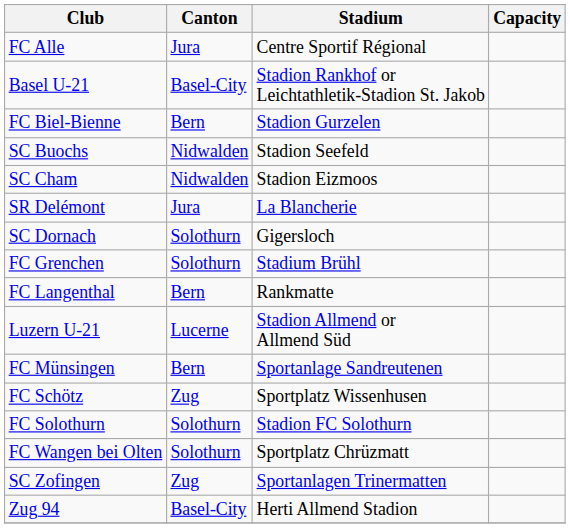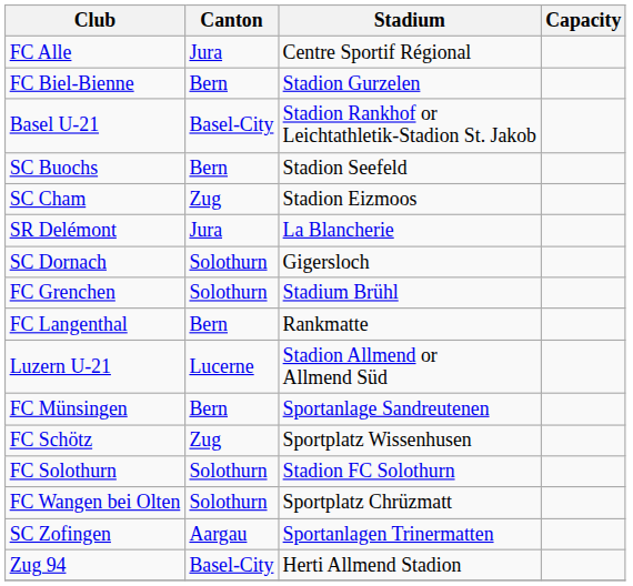 <table class="wikitable">
 <tr>
 <th>Club</th>
 <th>Canton</th>
 <th>Stadium</th>
 <th>Capacity</th>
 </tr>
 <tr>
 <td><a href='#'>FC Alle</a></td>
 <td><a href='#'>Jura</a></td>
 <td>Centre Sportif Régional</td>
 <td></td>
 </tr>
 <tr>
+<td><a href='#'>FC Biel-Bienne</a></td>
+<td><a href='#'>Bern</a></td>
+<td><a href='#'>Stadion Gurzelen</a></td>
+<td></td>
+</tr>
+<tr>
 <td><a href='#'>Basel U-21</a></td>
 <td><a href='#'>Basel-City</a></td>
 <td><a href='#'>Stadion Rankhof</a> or<br>Leichtathletik-Stadion St. Jakob</td>
 <td><br></td>
 </tr>
 <tr>
-<td><a href='#'>FC Biel-Bienne</a></td>
+<td><a href='#'>SC Buochs</a></td>
 <td><a href='#'>Bern</a></td>
-<td><a href='#'>Stadion Gurzelen</a></td>
-<td></td>
-</tr>
-<tr>
-<td><a href='#'>SC Buochs</a></td>
-<td><a href='#'>Nidwalden</a></td>
 <td>Stadion Seefeld</td>
 <td></td>
 </tr>
 <tr>
 <td><a href='#'>SC Cham</a></td>
-<td><a href='#'>Nidwalden</a></td>
+<td><a href='#'>Zug</a></td>
 <td>Stadion Eizmoos</td>
 <td></td>
 </tr>
 <tr>
 <td><a href='#'>SR Delémont</a></td>
 <td><a href='#'>Jura</a></td>
 <td><a href='#'>La Blancherie</a></td>
 <td></td>
 </tr>
 <tr>
 <td><a href='#'>SC Dornach</a></td>
 <td><a href='#'>Solothurn</a></td>
 <td>Gigersloch</td>
 <td></td>
 </tr>
 <tr>
 <td><a href='#'>FC Grenchen</a></td>
 <td><a href='#'>Solothurn</a></td>
 <td><a href='#'>Stadium Brühl</a></td>
 <td></td>
 </tr>
 <tr>
 <td><a href='#'>FC Langenthal</a></td>
 <td><a href='#'>Bern</a></td>
 <td>Rankmatte</td>
 <td></td>
 </tr>
 <tr>
 <td><a href='#'>Luzern U-21</a></td>
 <td><a href='#'>Lucerne</a></td>
 <td><a href='#'>Stadion Allmend</a> or<br>Allmend Süd</td>
 <td><br></td>
 </tr>
 <tr>
 <td><a href='#'>FC Münsingen</a></td>
 <td><a href='#'>Bern</a></td>
 <td><a href='#'>Sportanlage Sandreutenen</a></td>
 <td></td>
 </tr>
 <tr>
 <td><a href='#'>FC Schötz</a></td>
 <td><a href='#'>Zug</a></td>
 <td>Sportplatz Wissenhusen</td>
 <td></td>
 </tr>
 <tr>
 <td><a href='#'>FC Solothurn</a></td>
 <td><a href='#'>Solothurn</a></td>
 <td><a href='#'>Stadion FC Solothurn</a></td>
 <td></td>
 </tr>
 <tr>
 <td><a href='#'>FC Wangen bei Olten</a></td>
 <td><a href='#'>Solothurn</a></td>
 <td>Sportplatz Chrüzmatt</td>
 <td></td>
 </tr>
 <tr>
 <td><a href='#'>SC Zofingen</a></td>
-<td><a href='#'>Zug</a></td>
+<td><a href='#'>Aargau</a></td>
 <td><a href='#'>Sportanlagen Trinermatten</a></td>
 <td></td>
 </tr>
 <tr>
 <td><a href='#'>Zug 94</a></td>
 <td><a href='#'>Basel-City</a></td>
 <td>Herti Allmend Stadion</td>
 <td></td>
 </tr>
 <tr>
 </tr>
 </table>
